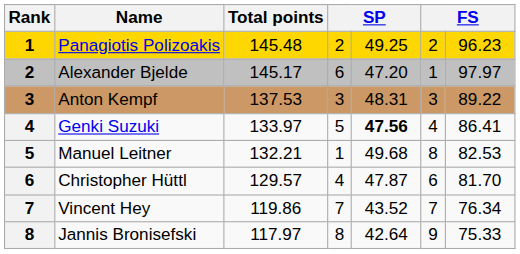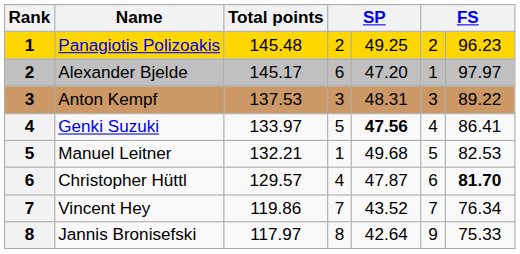 <table class="wikitable sortable">
 <tr>
 <th>Rank</th>
 <th>Name</th>
 <th>Total points</th>
 <th colspan="2" width="80px"><a href='#'>SP</a></th>
 <th colspan="2" width="80px"><a href='#'>FS</a></th>
 </tr>
 <tr bgcolor="gold">
 <td align="center"><strong>1</strong></td>
 <td><a href='#'>Panagiotis Polizoakis</a></td>
 <td align=center>145.48</td>
 <td align=center>2</td>
 <td align=center>49.25</td>
 <td align=center>2</td>
 <td align=center>96.23</td>
 </tr>
 <tr bgcolor="silver">
 <td align="center"><strong>2</strong></td>
 <td>Alexander Bjelde</td>
 <td align=center>145.17</td>
 <td align=center>6</td>
 <td align=center>47.20</td>
 <td align=center>1</td>
 <td align=center>97.97</td>
 </tr>
 <tr bgcolor="cc9966">
 <td align="center"><strong>3</strong></td>
 <td>Anton Kempf</td>
 <td align=center>137.53</td>
 <td align=center>3</td>
 <td align=center>48.31</td>
 <td align=center>3</td>
 <td align=center>89.22</td>
 </tr>
 <tr>
 <th>4</th>
 <td><a href='#'>Genki Suzuki</a></td>
 <td align=center>133.97</td>
 <td align=center>5</td>
 <td align=center><strong>47.56</strong></td>
 <td align=center>4</td>
 <td align=center>86.41</td>
 </tr>
 <tr>
 <th>5</th>
 <td>Manuel Leitner</td>
 <td align=center>132.21</td>
 <td align=center>1</td>
 <td align=center>49.68</td>
-<td align=center>8</td>
+<td align=center>5</td>
 <td align=center>82.53</td>
 </tr>
 <tr>
 <th>6</th>
 <td>Christopher Hüttl</td>
 <td align=center>129.57</td>
 <td align=center>4</td>
 <td align=center>47.87</td>
 <td align=center>6</td>
-<td align=center>81.70</td>
+<td align=center><strong>81.70</strong></td>
 </tr>
 <tr>
 <th>7</th>
 <td>Vincent Hey</td>
 <td align=center>119.86</td>
 <td align=center>7</td>
 <td align=center>43.52</td>
 <td align=center>7</td>
 <td align=center>76.34</td>
 </tr>
 <tr>
 <th>8</th>
 <td>Jannis Bronisefski</td>
 <td align=center>117.97</td>
 <td align=center>8</td>
 <td align=center>42.64</td>
 <td align=center>9</td>
 <td align=center>75.33</td>
 </tr>
 </table>
